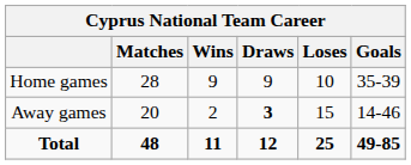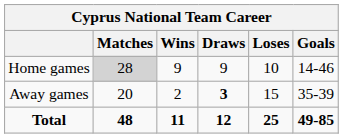 <table class="wikitable" style="font-size:90%; text-align: center;">
 <tr>
 <th colspan="6">Cyprus National Team Career</th>
 </tr>
 <tr>
 <th></th>
 <th>Matches</th>
 <th>Wins</th>
 <th>Draws</th>
 <th>Loses</th>
 <th>Goals</th>
 </tr>
 <tr>
 <td>Home games</td>
-<td>28</td>
+<td style="background: lightgrey;">28</td>
 <td>9</td>
 <td>9</td>
 <td>10</td>
-<td>35-39</td>
+<td>14-46</td>
 </tr>
 <tr>
 <td>Away games</td>
 <td>20</td>
 <td>2</td>
 <td><strong>3</strong></td>
 <td>15</td>
-<td>14-46</td>
+<td>35-39</td>
 </tr>
 <tr>
 <td><strong>Total</strong></td>
 <td><strong>48</strong></td>
 <td><strong>11</strong></td>
 <td><strong>12</strong></td>
 <td><strong>25</strong></td>
 <td><strong>49-85</strong></td>
 </tr>
 </table>
